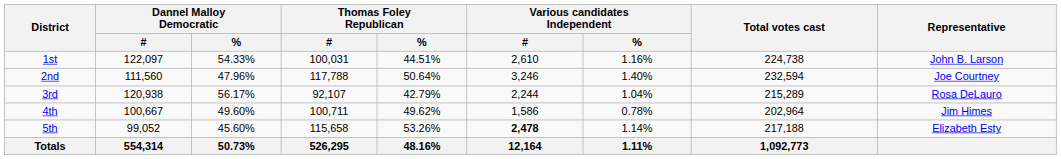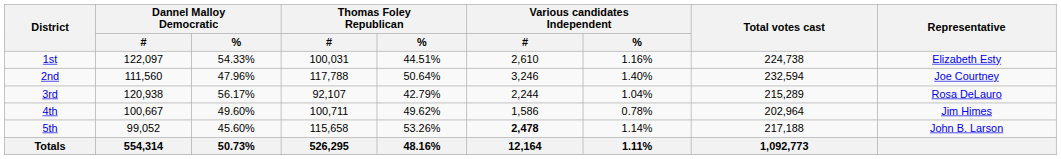 <table width="78%"  class="wikitable sortable" style="text-align:center">
 <tr>
 <th style="text-align:center;" rowspan="2">District</th>
 <th style="text-align:center;" colspan="2">Dannel Malloy<br>Democratic</th>
 <th style="text-align:center;" colspan="2">Thomas Foley<br>Republican</th>
 <th style="text-align:center;" colspan="2">Various candidates<br>Independent</th>
 <th style="text-align:center;" rowspan="2">Total votes cast</th>
 <th style="text-align:center;" rowspan="2">Representative</th>
 </tr>
 <tr>
 <th style="text-align:center;" data-sort-type="number">#</th>
 <th style="text-align:center;" data-sort-type="number">%</th>
 <th style="text-align:center;" data-sort-type="number">#</th>
 <th style="text-align:center;" data-sort-type="number">%</th>
 <th style="text-align:center;" data-sort-type="number">#</th>
 <th style="text-align:center;" data-sort-type="number">%</th>
 </tr>
 <tr style="text-align:center;">
 <td><a href='#'>1st</a></td>
 <td>122,097</td>
 <td>54.33%</td>
 <td>100,031</td>
 <td>44.51%</td>
 <td>2,610</td>
 <td>1.16%</td>
 <td>224,738</td>
-<td><a href='#'>John B. Larson</a></td>
+<td><a href='#'>Elizabeth Esty</a></td>
 </tr>
 <tr style="text-align:center;">
 <td><a href='#'>2nd</a></td>
 <td>111,560</td>
 <td>47.96%</td>
 <td>117,788</td>
 <td>50.64%</td>
 <td>3,246</td>
 <td>1.40%</td>
 <td>232,594</td>
 <td><a href='#'>Joe Courtney</a></td>
 </tr>
 <tr style="text-align:center;">
 <td><a href='#'>3rd</a></td>
 <td>120,938</td>
 <td>56.17%</td>
 <td>92,107</td>
 <td>42.79%</td>
 <td>2,244</td>
 <td>1.04%</td>
 <td>215,289</td>
 <td><a href='#'>Rosa DeLauro</a></td>
 </tr>
 <tr style="text-align:center;">
 <td><a href='#'>4th</a></td>
 <td>100,667</td>
 <td>49.60%</td>
 <td>100,711</td>
 <td>49.62%</td>
 <td>1,586</td>
 <td>0.78%</td>
 <td>202,964</td>
 <td><a href='#'>Jim Himes</a></td>
 </tr>
 <tr style="text-align:center;">
 <td><a href='#'>5th</a></td>
 <td>99,052</td>
 <td>45.60%</td>
 <td>115,658</td>
 <td>53.26%</td>
 <td><strong>2,478</strong></td>
 <td>1.14%</td>
 <td>217,188</td>
-<td><a href='#'>Elizabeth Esty</a></td>
+<td><a href='#'>John B. Larson</a></td>
 </tr>
 <tr>
 <th>Totals</th>
 <th>554,314</th>
 <th>50.73%</th>
 <th>526,295</th>
 <th>48.16%</th>
 <th>12,164</th>
 <th>1.11%</th>
 <th>1,092,773</th>
 <th></th>
 </tr>
 </table>
